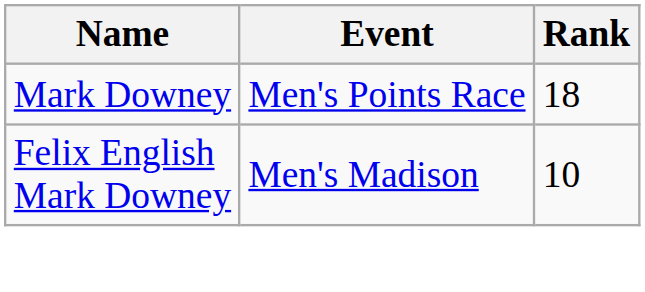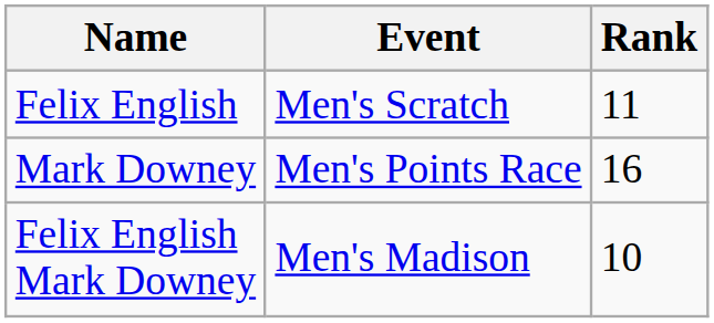 <table class="wikitable">
 <tr>
 <th>Name</th>
 <th>Event</th>
 <th>Rank</th>
 </tr>
 <tr>
+<td><a href='#'>Felix English</a></td>
+<td><a href='#'>Men's Scratch</a></td>
+<td>11</td>
+</tr>
+<tr>
 <td><a href='#'>Mark Downey</a></td>
 <td><a href='#'>Men's Points Race</a></td>
-<td>18</td>
+<td>16</td>
 </tr>
 <tr>
 <td><a href='#'>Felix English</a><br><a href='#'>Mark Downey</a></td>
 <td><a href='#'>Men's Madison</a></td>
 <td>10</td>
 </tr>
 </table>
